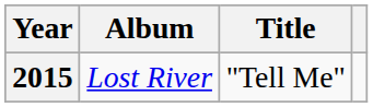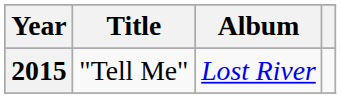 <table class="wikitable plainrowheaders unsortable" style="margin-right: 0;">
 <tr>
 <th scope="col">Year</th>
+<th scope="col">Title</th>
 <th scope="col">Album</th>
-<th scope="col">Title</th>
 <th scope="col" class="unsortable"></th>
 </tr>
 <tr>
 <th scope="row">2015</th>
+<td>"Tell Me"</td>
 <td><em><a href='#'>Lost River</a></em></td>
-<td>"Tell Me"</td>
 <td></td>
 </tr>
 </table>
